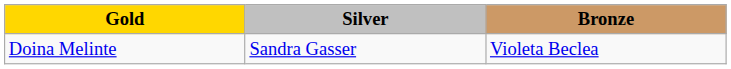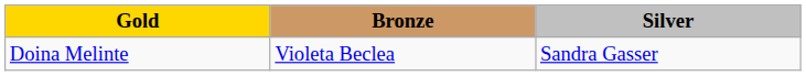 <table class="wikitable" style="text-align:left">
 <tr align="center">
 <td width=200 bgcolor=gold><strong>Gold</strong></td>
+<td width=200 bgcolor=CC9966><strong>Bronze</strong></td>
 <td width=200 bgcolor=silver><strong>Silver</strong></td>
-<td width=200 bgcolor=CC9966><strong>Bronze</strong></td>
 </tr>
 <tr>
 <td><a href='#'>Doina Melinte</a><br><em></em></td>
+<td><a href='#'>Violeta Beclea</a><br><em></em></td>
 <td><a href='#'>Sandra Gasser</a><br><em></em></td>
-<td><a href='#'>Violeta Beclea</a><br><em></em></td>
 </tr>
 </table>
